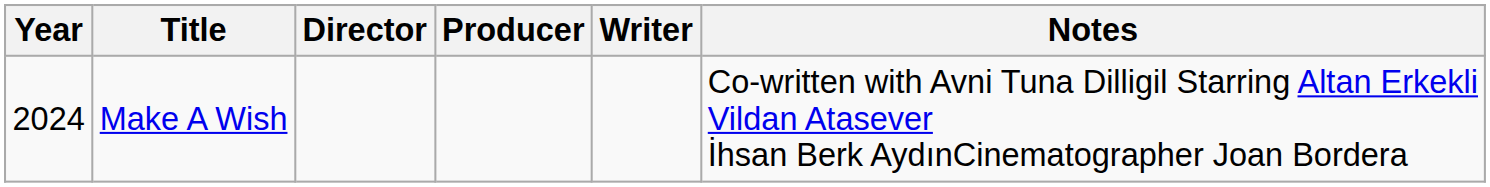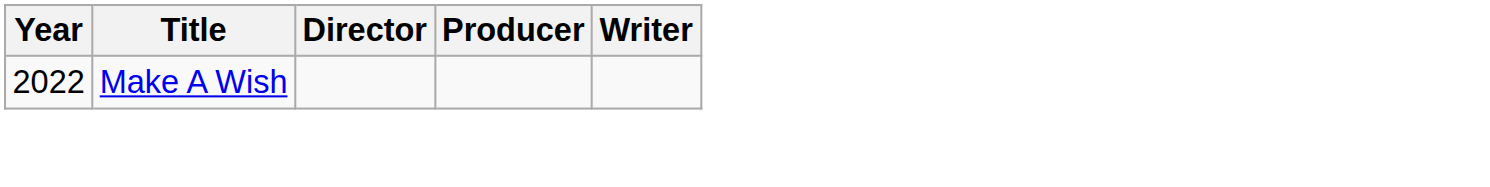 <table class="wikitable sortable">
 <tr>
 <th>Year</th>
 <th>Title</th>
 <th>Director</th>
 <th>Producer</th>
 <th>Writer</th>
-<th>Notes</th>
 </tr>
 <tr>
-<td>2024</td>
+<td>2022</td>
 <td><a href='#'>Make A Wish</a></td>
 <td></td>
 <td></td>
 <td></td>
-<td>Co-written with Avni Tuna Dilligil Starring <a href='#'>Altan Erkekli</a><br><a href='#'>Vildan Atasever</a><br>İhsan Berk AydınCinematographer Joan Bordera</td>
 </tr>
 </table>
